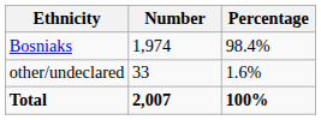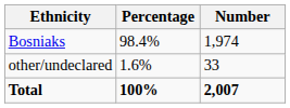 <table class="wikitable">
 <tr>
 <th width="100px">Ethnicity</th>
+<th width="80px">Percentage</th>
 <th width="80px">Number</th>
-<th width="80px">Percentage</th>
 </tr>
 <tr>
 <td><a href='#'>Bosniaks</a></td>
+<td>98.4%</td>
 <td>1,974</td>
-<td>98.4%</td>
 </tr>
 <tr>
 <td>other/undeclared</td>
+<td>1.6%</td>
 <td>33</td>
-<td>1.6%</td>
 </tr>
 <tr>
 <td><strong>Total</strong></td>
+<td><strong>100%</strong></td>
 <td><strong>2,007</strong></td>
-<td><strong>100%</strong></td>
 </tr>
 </table>
